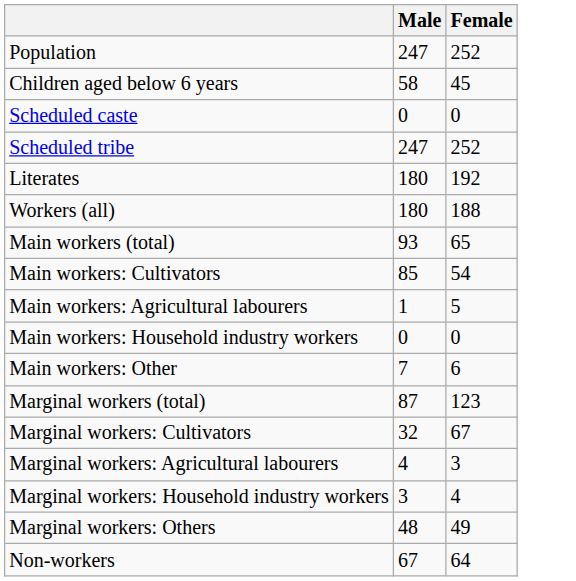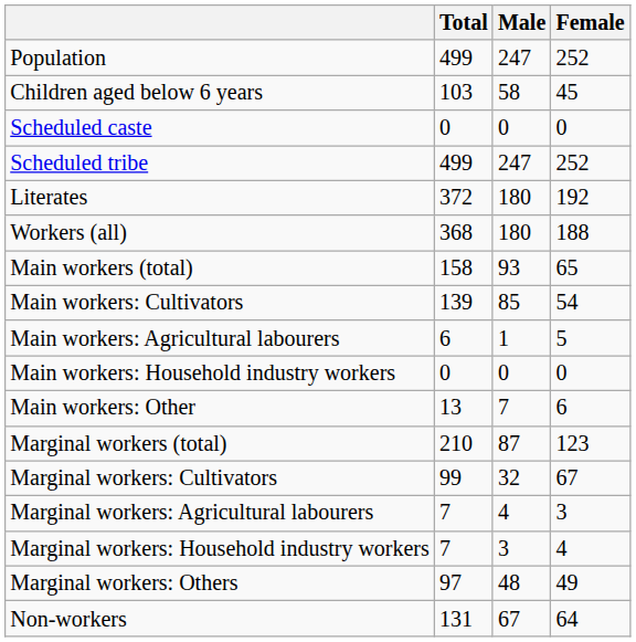 <table class="wikitable sortable">
 <tr>
 <th></th>
+<th>Total</th>
 <th>Male</th>
 <th>Female</th>
 </tr>
 <tr>
 <td>Population</td>
+<td>499</td>
 <td>247</td>
 <td>252</td>
 </tr>
 <tr>
 <td>Children aged below 6 years</td>
+<td>103</td>
 <td>58</td>
 <td>45</td>
 </tr>
 <tr>
 <td><a href='#'>Scheduled caste</a></td>
 <td>0</td>
 <td>0</td>
+<td>0</td>
 </tr>
 <tr>
 <td><a href='#'>Scheduled tribe</a></td>
+<td>499</td>
 <td>247</td>
 <td>252</td>
 </tr>
 <tr>
 <td>Literates</td>
+<td>372</td>
 <td>180</td>
 <td>192</td>
 </tr>
 <tr>
 <td>Workers (all)</td>
+<td>368</td>
 <td>180</td>
 <td>188</td>
 </tr>
 <tr>
 <td>Main workers (total)</td>
+<td>158</td>
 <td>93</td>
 <td>65</td>
 </tr>
 <tr>
 <td>Main workers: Cultivators</td>
+<td>139</td>
 <td>85</td>
 <td>54</td>
 </tr>
 <tr>
 <td>Main workers: Agricultural labourers</td>
+<td>6</td>
 <td>1</td>
 <td>5</td>
 </tr>
 <tr>
 <td>Main workers: Household industry workers</td>
 <td>0</td>
 <td>0</td>
+<td>0</td>
 </tr>
 <tr>
 <td>Main workers: Other</td>
+<td>13</td>
 <td>7</td>
 <td>6</td>
 </tr>
 <tr>
 <td>Marginal workers (total)</td>
+<td>210</td>
 <td>87</td>
 <td>123</td>
 </tr>
 <tr>
 <td>Marginal workers: Cultivators</td>
+<td>99</td>
 <td>32</td>
 <td>67</td>
 </tr>
 <tr>
 <td>Marginal workers: Agricultural labourers</td>
+<td>7</td>
 <td>4</td>
 <td>3</td>
 </tr>
 <tr>
 <td>Marginal workers: Household industry workers</td>
+<td>7</td>
 <td>3</td>
 <td>4</td>
 </tr>
 <tr>
 <td>Marginal workers: Others</td>
+<td>97</td>
 <td>48</td>
 <td>49</td>
 </tr>
 <tr>
 <td>Non-workers</td>
+<td>131</td>
 <td>67</td>
 <td>64</td>
 </tr>
 </table>
